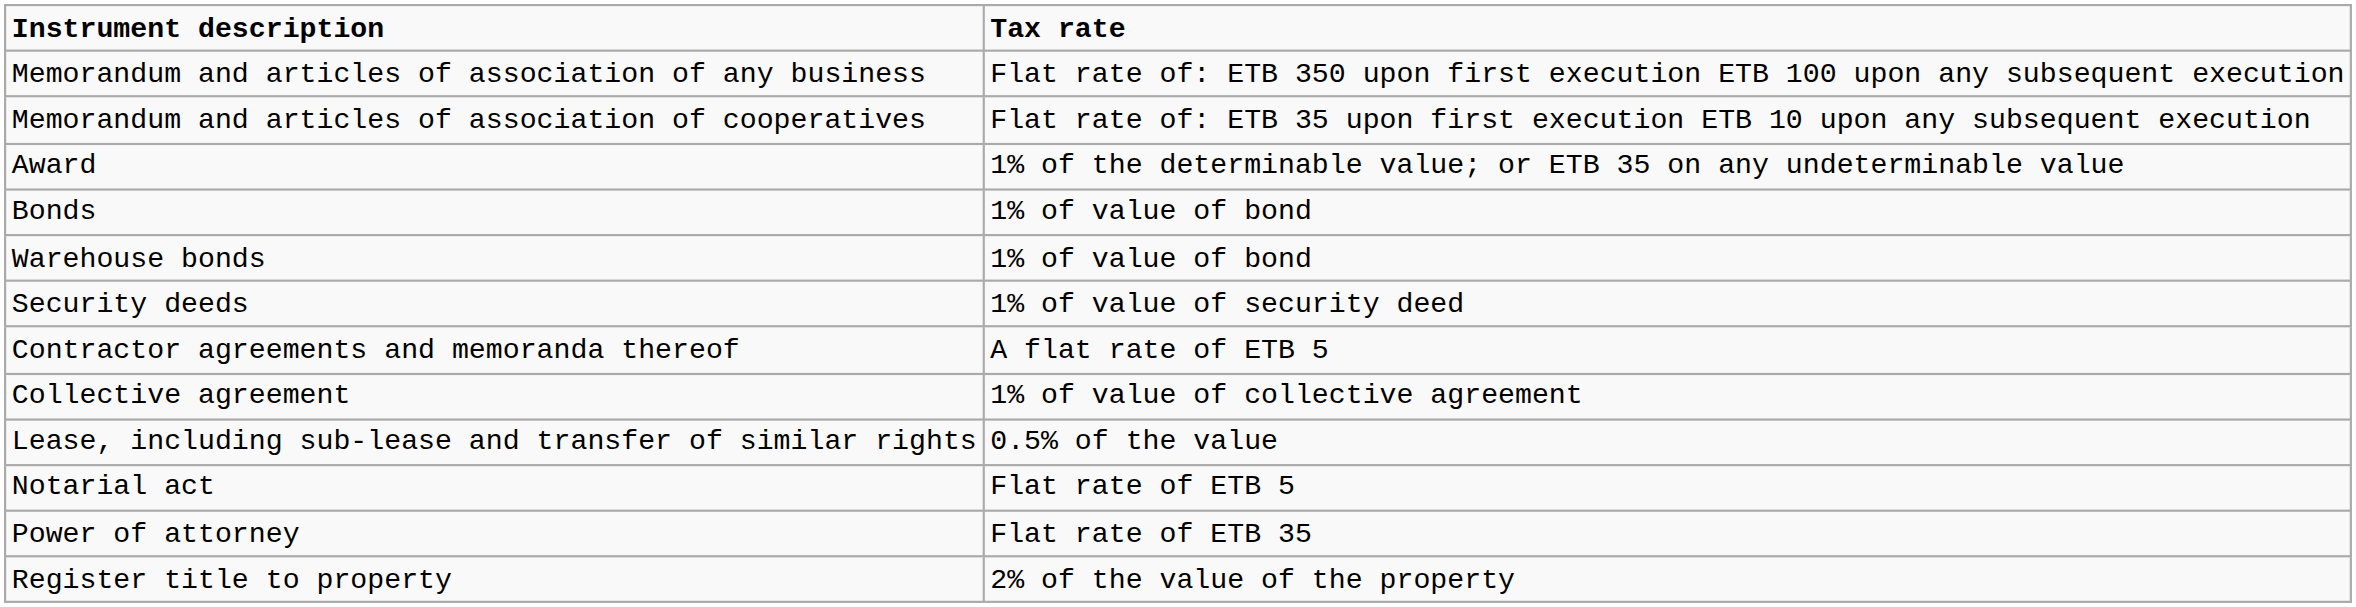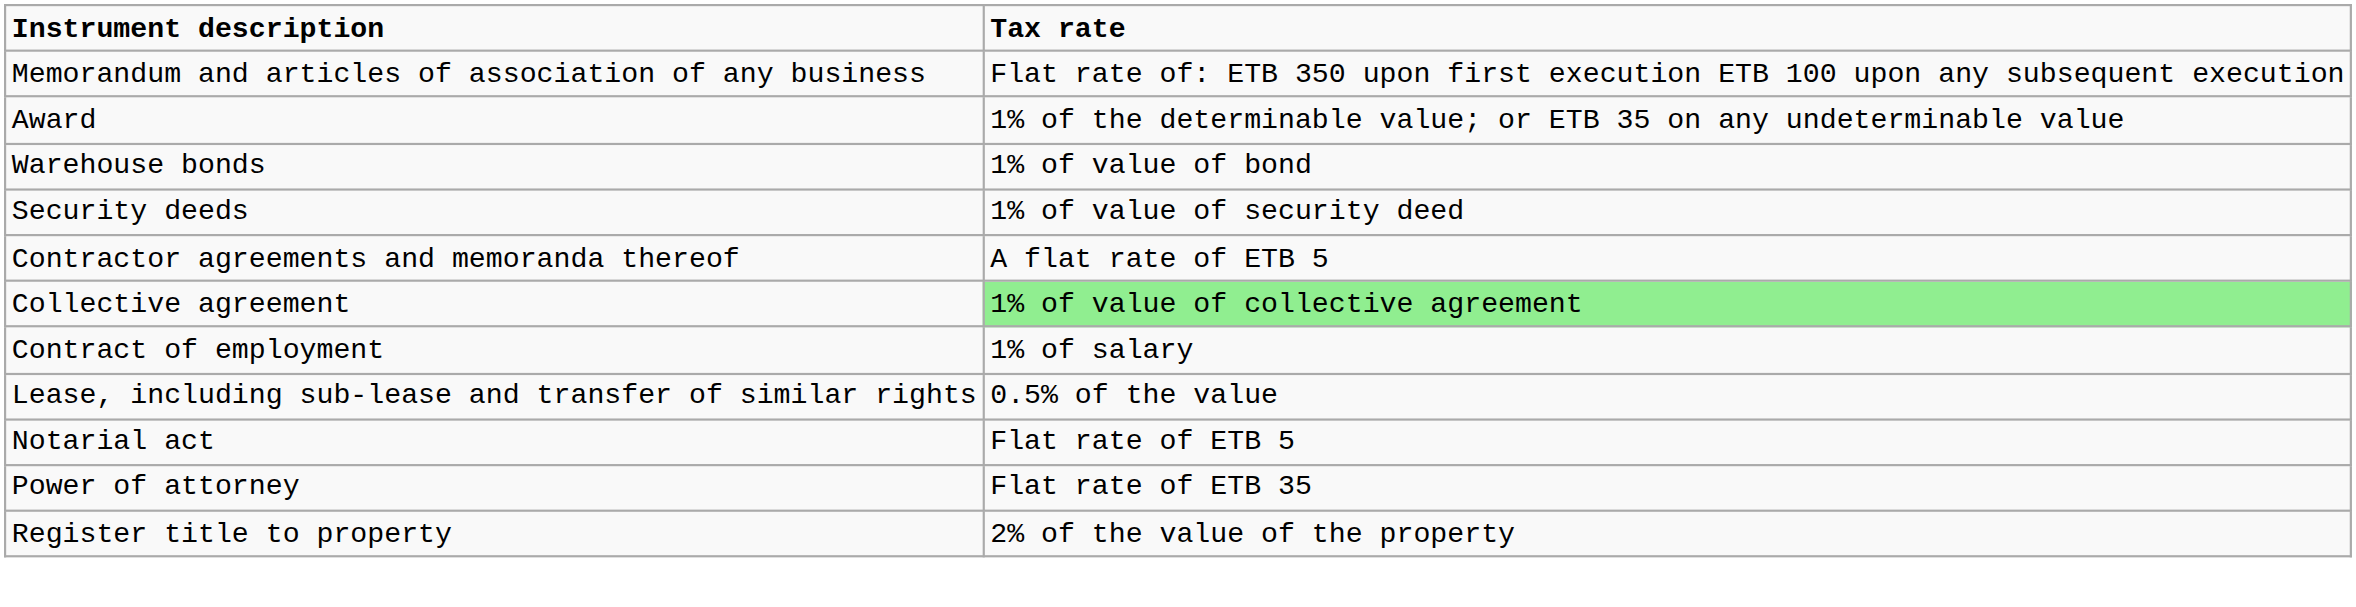 <table class="wikitable sortable mw-collapsible">
 <tr>
 <td><strong>Instrument description</strong></td>
 <td><strong>Tax rate</strong></td>
 </tr>
 <tr>
 <td>Memorandum and articles of association of any business</td>
 <td>Flat rate of: ETB 350 upon first execution ETB 100 upon any subsequent execution</td>
 </tr>
 <tr>
-<td>Memorandum and articles of association of cooperatives</td>
-<td>Flat rate of: ETB 35 upon first execution ETB 10 upon any subsequent execution</td>
-</tr>
-<tr>
 <td>Award</td>
 <td>1% of the determinable value; or ETB 35 on any undeterminable value</td>
-</tr>
-<tr>
-<td>Bonds</td>
-<td>1% of value of bond</td>
 </tr>
 <tr>
 <td>Warehouse bonds</td>
 <td>1% of value of bond</td>
 </tr>
 <tr>
 <td>Security deeds</td>
 <td>1% of value of security deed</td>
 </tr>
 <tr>
 <td>Contractor agreements and memoranda thereof</td>
 <td>A flat rate of ETB 5</td>
 </tr>
 <tr>
 <td>Collective agreement</td>
-<td>1% of value of collective agreement</td>
+<td style="background: lightgreen;">1% of value of collective agreement</td>
+</tr>
+<tr>
+<td>Contract of employment</td>
+<td>1% of salary</td>
 </tr>
 <tr>
 <td>Lease, including sub-lease and transfer of similar rights</td>
 <td>0.5% of the value</td>
 </tr>
 <tr>
 <td>Notarial act</td>
 <td>Flat rate of ETB 5</td>
 </tr>
 <tr>
 <td>Power of attorney</td>
 <td>Flat rate of ETB 35</td>
 </tr>
 <tr>
 <td>Register title to property</td>
 <td>2% of the value of the property</td>
 </tr>
 </table>
